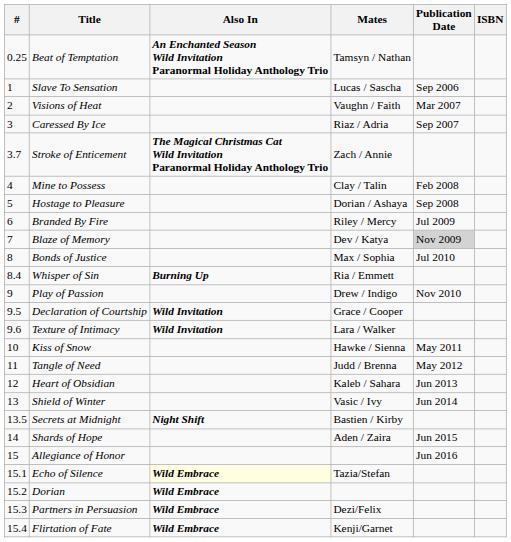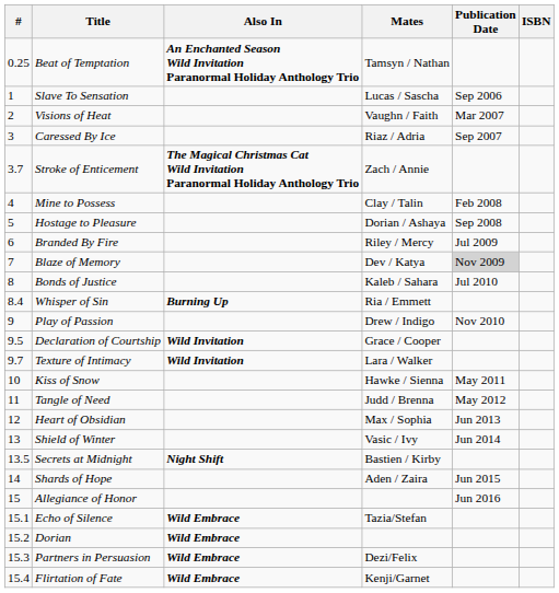 <table class="wikitable">
 <tr>
 <th>#</th>
 <th>Title</th>
 <th>Also In</th>
 <th>Mates</th>
 <th>Publication<br>Date</th>
 <th>ISBN</th>
 </tr>
 <tr>
 <td>0.25</td>
 <td><em>Beat of Temptation</em></td>
 <td><strong><em>An Enchanted Season</em></strong><br><strong><em>Wild Invitation</em></strong><br><strong>Paranormal Holiday Anthology Trio</strong></td>
 <td>Tamsyn / Nathan</td>
 <td></td>
 <td></td>
 </tr>
 <tr>
 <td>1</td>
 <td><em>Slave To Sensation</em></td>
 <td></td>
 <td>Lucas / Sascha</td>
 <td>Sep 2006</td>
 <td></td>
 </tr>
 <tr>
 <td>2</td>
 <td><em>Visions of Heat</em></td>
 <td></td>
 <td>Vaughn / Faith</td>
 <td>Mar 2007</td>
 <td></td>
 </tr>
 <tr>
 <td>3</td>
 <td><em>Caressed By Ice</em></td>
 <td></td>
 <td>Riaz / Adria</td>
 <td>Sep 2007</td>
 <td></td>
 </tr>
 <tr>
 <td>3.7</td>
 <td><em>Stroke of Enticement</em></td>
 <td><strong><em>The Magical Christmas Cat</em></strong><br><strong><em>Wild Invitation</em></strong><br><strong>Paranormal Holiday Anthology Trio</strong></td>
 <td>Zach / Annie</td>
 <td></td>
 <td></td>
 </tr>
 <tr>
 <td>4</td>
 <td><em>Mine to Possess</em></td>
 <td></td>
 <td>Clay / Talin</td>
 <td>Feb 2008</td>
 <td></td>
 </tr>
 <tr>
 <td>5</td>
 <td><em>Hostage to Pleasure</em></td>
 <td></td>
 <td>Dorian / Ashaya</td>
 <td>Sep 2008</td>
 <td></td>
 </tr>
 <tr>
 <td>6</td>
 <td><em>Branded By Fire</em></td>
 <td></td>
 <td>Riley / Mercy</td>
 <td>Jul 2009</td>
 <td></td>
 </tr>
 <tr>
 <td>7</td>
 <td><em>Blaze of Memory</em></td>
 <td></td>
 <td>Dev / Katya</td>
 <td style="background: lightgrey;">Nov 2009</td>
 <td></td>
 </tr>
 <tr>
 <td>8</td>
 <td><em>Bonds of Justice</em></td>
 <td></td>
-<td>Max / Sophia</td>
+<td>Kaleb / Sahara</td>
 <td>Jul 2010</td>
 <td></td>
 </tr>
 <tr>
 <td>8.4</td>
 <td><em>Whisper of Sin</em></td>
 <td><strong><em>Burning Up</em></strong></td>
 <td>Ria / Emmett</td>
 <td></td>
 <td></td>
 </tr>
 <tr>
 <td>9</td>
 <td><em>Play of Passion</em></td>
 <td></td>
 <td>Drew / Indigo</td>
 <td>Nov 2010</td>
 <td></td>
 </tr>
 <tr>
 <td>9.5</td>
 <td><em>Declaration of Courtship</em></td>
 <td><strong><em>Wild Invitation</em></strong></td>
 <td>Grace / Cooper</td>
 <td></td>
 <td></td>
 </tr>
 <tr>
-<td>9.6</td>
+<td>9.7</td>
 <td><em>Texture of Intimacy</em></td>
 <td><strong><em>Wild Invitation</em></strong></td>
 <td>Lara / Walker</td>
 <td></td>
 <td></td>
 </tr>
 <tr>
 <td>10</td>
 <td><em>Kiss of Snow</em></td>
 <td></td>
 <td>Hawke / Sienna</td>
 <td>May 2011</td>
 <td></td>
 </tr>
 <tr>
 <td>11</td>
 <td><em>Tangle of Need</em></td>
 <td></td>
 <td>Judd / Brenna</td>
 <td>May 2012</td>
 <td></td>
 </tr>
 <tr>
 <td>12</td>
 <td><em>Heart of Obsidian</em></td>
 <td></td>
-<td>Kaleb / Sahara</td>
+<td>Max / Sophia</td>
 <td>Jun 2013</td>
 <td></td>
 </tr>
 <tr>
 <td>13</td>
 <td><em>Shield of Winter</em></td>
 <td></td>
 <td>Vasic / Ivy</td>
 <td>Jun 2014</td>
 <td></td>
 </tr>
 <tr>
 <td>13.5</td>
 <td><em>Secrets at Midnight</em></td>
 <td><strong><em>Night Shift</em></strong></td>
 <td>Bastien / Kirby</td>
 <td></td>
 <td></td>
 </tr>
 <tr>
 <td>14</td>
 <td><em>Shards of Hope</em></td>
 <td></td>
 <td>Aden / Zaira</td>
 <td>Jun 2015</td>
 <td></td>
 </tr>
 <tr>
 <td>15</td>
 <td><em>Allegiance of Honor</em></td>
 <td></td>
 <td></td>
 <td>Jun 2016</td>
 <td></td>
 </tr>
 <tr>
 <td>15.1</td>
 <td><em>Echo of Silence</em></td>
-<td style="background: lightyellow;"><strong><em>Wild Embrace</em></strong></td>
+<td><strong><em>Wild Embrace</em></strong></td>
 <td>Tazia/Stefan</td>
 <td></td>
 <td></td>
 </tr>
 <tr>
 <td>15.2</td>
 <td><em>Dorian</em></td>
 <td><strong><em>Wild Embrace</em></strong></td>
 <td></td>
 <td></td>
 <td></td>
 </tr>
 <tr>
 <td>15.3</td>
 <td><em>Partners in Persuasion</em></td>
 <td><strong><em>Wild Embrace</em></strong></td>
 <td>Dezi/Felix</td>
 <td></td>
 <td></td>
 </tr>
 <tr>
 <td>15.4</td>
 <td><em>Flirtation of Fate</em></td>
 <td><strong><em>Wild Embrace</em></strong></td>
 <td>Kenji/Garnet</td>
 <td></td>
 <td></td>
 </tr>
 </table>
